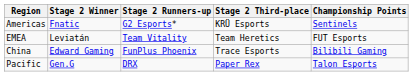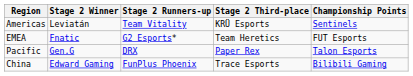 <table class="wikitable">
 <tr>
 <th>Region</th>
 <th>Stage 2 Winner</th>
 <th>Stage 2 Runners-up</th>
 <th>Stage 2 Third-place</th>
 <th>Championship Points</th>
 </tr>
 <tr>
 <td>Americas</td>
-<td><a href='#'>Fnatic</a></td>
-<td><a href='#'>G2 Esports</a>*</td>
+<td>Leviatán</td>
+<td><a href='#'>Team Vitality</a></td>
 <td>KRÜ Esports</td>
 <td><a href='#'>Sentinels</a></td>
 </tr>
 <tr>
 <td>EMEA</td>
-<td>Leviatán</td>
-<td><a href='#'>Team Vitality</a></td>
+<td><a href='#'>Fnatic</a></td>
+<td><a href='#'>G2 Esports</a>*</td>
 <td>Team Heretics</td>
 <td>FUT Esports</td>
+</tr>
+<tr>
+<td>Pacific</td>
+<td><a href='#'>Gen.G</a></td>
+<td><a href='#'>DRX</a></td>
+<td><a href='#'>Paper Rex</a></td>
+<td><a href='#'>Talon Esports</a></td>
 </tr>
 <tr>
 <td>China</td>
 <td><a href='#'>Edward Gaming</a></td>
 <td><a href='#'>FunPlus Phoenix</a></td>
 <td>Trace Esports</td>
 <td><a href='#'>Bilibili Gaming</a></td>
 </tr>
-<tr>
-<td>Pacific</td>
-<td><a href='#'>Gen.G</a></td>
-<td><a href='#'>DRX</a></td>
-<td><a href='#'>Paper Rex</a></td>
-<td><a href='#'>Talon Esports</a></td>
-</tr>
 </table>
